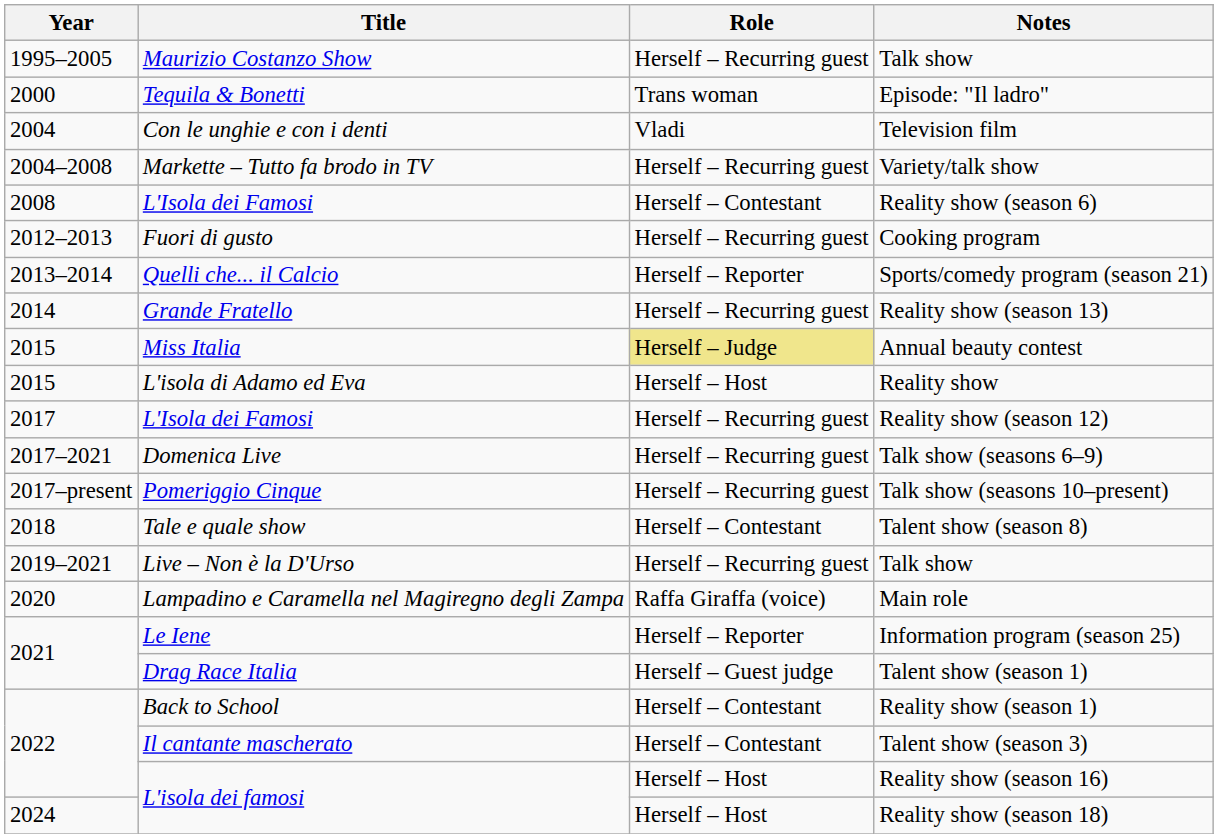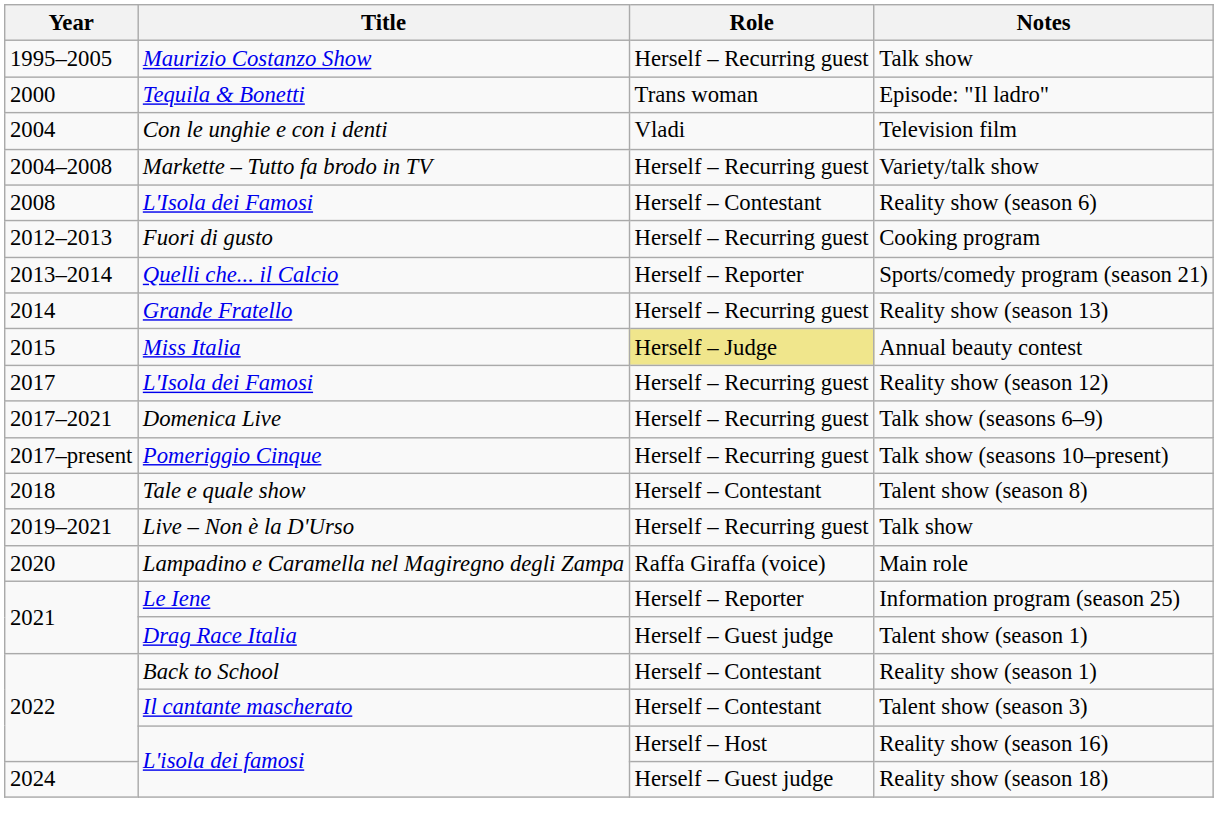 <table class="wikitable">
 <tr>
 <th>Year</th>
 <th>Title</th>
 <th>Role</th>
 <th>Notes</th>
 </tr>
 <tr>
 <td>1995–2005</td>
 <td><em><a href='#'>Maurizio Costanzo Show</a></em></td>
 <td>Herself – Recurring guest</td>
 <td>Talk show</td>
 </tr>
 <tr>
 <td>2000</td>
 <td><em><a href='#'>Tequila & Bonetti</a></em></td>
 <td>Trans woman</td>
 <td>Episode: "Il ladro"</td>
 </tr>
 <tr>
 <td>2004</td>
 <td><em>Con le unghie e con i denti</em></td>
 <td>Vladi</td>
 <td>Television film</td>
 </tr>
 <tr>
 <td>2004–2008</td>
 <td><em>Markette – Tutto fa brodo in TV</em></td>
 <td>Herself – Recurring guest</td>
 <td>Variety/talk show</td>
 </tr>
 <tr>
 <td>2008</td>
 <td><em><a href='#'>L'Isola dei Famosi</a></em></td>
 <td>Herself – Contestant</td>
 <td>Reality show (season 6)</td>
 </tr>
 <tr>
 <td>2012–2013</td>
 <td><em>Fuori di gusto</em></td>
 <td>Herself – Recurring guest</td>
 <td>Cooking program</td>
 </tr>
 <tr>
 <td>2013–2014</td>
 <td><em><a href='#'>Quelli che... il Calcio</a></em></td>
 <td>Herself – Reporter</td>
 <td>Sports/comedy program (season 21)</td>
 </tr>
 <tr>
 <td>2014</td>
 <td><em><a href='#'>Grande Fratello</a></em></td>
 <td>Herself – Recurring guest</td>
 <td>Reality show (season 13)</td>
 </tr>
 <tr>
 <td>2015</td>
 <td><em><a href='#'>Miss Italia</a></em></td>
 <td style="background: khaki;">Herself – Judge</td>
 <td>Annual beauty contest</td>
-</tr>
-<tr>
-<td>2015</td>
-<td><em>L'isola di Adamo ed Eva</em></td>
-<td>Herself – Host</td>
-<td>Reality show</td>
 </tr>
 <tr>
 <td>2017</td>
 <td><em><a href='#'>L'Isola dei Famosi</a></em></td>
 <td>Herself – Recurring guest</td>
 <td>Reality show (season 12)</td>
 </tr>
 <tr>
 <td>2017–2021</td>
 <td><em>Domenica Live</em></td>
 <td>Herself – Recurring guest</td>
 <td>Talk show (seasons 6–9)</td>
 </tr>
 <tr>
 <td>2017–present</td>
 <td><em><a href='#'>Pomeriggio Cinque</a></em></td>
 <td>Herself – Recurring guest</td>
 <td>Talk show (seasons 10–present)</td>
 </tr>
 <tr>
 <td>2018</td>
 <td><em>Tale e quale show</em></td>
 <td>Herself – Contestant</td>
 <td>Talent show (season 8)</td>
 </tr>
 <tr>
 <td>2019–2021</td>
 <td><em>Live – Non è la D'Urso</em></td>
 <td>Herself – Recurring guest</td>
 <td>Talk show</td>
 </tr>
 <tr>
 <td>2020</td>
 <td><em>Lampadino e Caramella nel Magiregno degli Zampa</em></td>
 <td>Raffa Giraffa (voice)</td>
 <td>Main role</td>
 </tr>
 <tr>
 <td rowspan="2">2021</td>
 <td><em><a href='#'>Le Iene</a></em></td>
 <td>Herself – Reporter</td>
 <td>Information program (season 25)</td>
 </tr>
 <tr>
 <td><em><a href='#'>Drag Race Italia</a></em></td>
 <td>Herself – Guest judge</td>
 <td>Talent show (season 1)</td>
 </tr>
 <tr>
 <td rowspan="3">2022</td>
 <td><em>Back to School</em></td>
 <td>Herself – Contestant</td>
 <td>Reality show (season 1)</td>
 </tr>
 <tr>
 <td><em><a href='#'>Il cantante mascherato</a></em></td>
 <td>Herself – Contestant</td>
 <td>Talent show (season 3)</td>
 </tr>
 <tr>
 <td rowspan=2><em><a href='#'>L'isola dei famosi</a></em></td>
 <td>Herself – Host</td>
 <td>Reality show (season 16)</td>
 </tr>
 <tr>
 <td>2024</td>
-<td>Herself – Host</td>
+<td>Herself – Guest judge</td>
 <td>Reality show (season 18)</td>
 </tr>
 </table>
